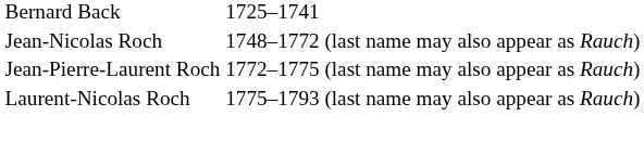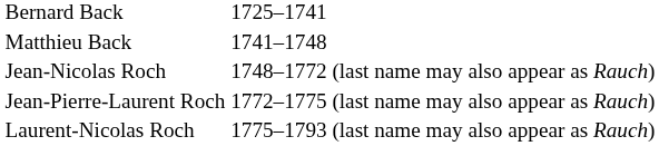 <table>
 <tr>
 <td>Bernard Back</td>
 <td>1725–1741</td>
+</tr>
+<tr>
+<td>Matthieu Back</td>
+<td>1741–1748</td>
 </tr>
 <tr>
 <td>Jean-Nicolas Roch</td>
 <td>1748–1772 (last name may also appear as <em>Rauch</em>)</td>
 </tr>
 <tr>
 <td>Jean-Pierre-Laurent Roch</td>
 <td>1772–1775 (last name may also appear as <em>Rauch</em>)</td>
 </tr>
 <tr>
 <td>Laurent-Nicolas Roch</td>
 <td>1775–1793 (last name may also appear as <em>Rauch</em>)</td>
 </tr>
 </table>
